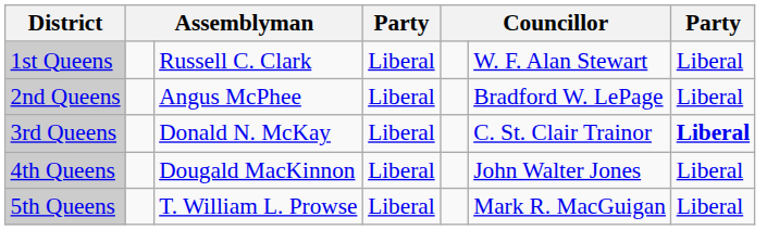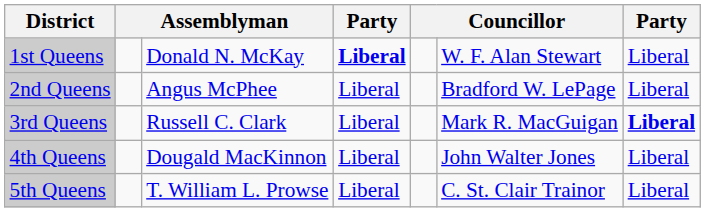 <table class="wikitable">
 <tr>
 <th>District</th>
 <th colspan="2">Assemblyman</th>
 <th>Party</th>
 <th colspan="2">Councillor</th>
 <th>Party</th>
 </tr>
 <tr>
 <td bgcolor="CCCCCC"><a href='#'>1st Queens</a></td>
 <td>   </td>
-<td><a href='#'>Russell C. Clark</a></td>
-<td><a href='#'>Liberal</a></td>
+<td><a href='#'>Donald N. McKay</a></td>
+<td><strong><a href='#'>Liberal</a></strong></td>
 <td>   </td>
 <td><a href='#'>W. F. Alan Stewart</a></td>
 <td><a href='#'>Liberal</a></td>
 </tr>
 <tr>
 <td bgcolor="CCCCCC"><a href='#'>2nd Queens</a></td>
 <td>   </td>
 <td><a href='#'>Angus McPhee</a></td>
 <td><a href='#'>Liberal</a></td>
 <td>   </td>
 <td><a href='#'>Bradford W. LePage</a></td>
 <td><a href='#'>Liberal</a></td>
 </tr>
 <tr>
 <td bgcolor="CCCCCC"><a href='#'>3rd Queens</a></td>
 <td>   </td>
-<td><a href='#'>Donald N. McKay</a></td>
+<td><a href='#'>Russell C. Clark</a></td>
 <td><a href='#'>Liberal</a></td>
 <td>   </td>
-<td><a href='#'>C. St. Clair Trainor</a></td>
+<td><a href='#'>Mark R. MacGuigan</a></td>
 <td><strong><a href='#'>Liberal</a></strong></td>
 </tr>
 <tr>
 <td bgcolor="CCCCCC"><a href='#'>4th Queens</a></td>
 <td>   </td>
 <td><a href='#'>Dougald MacKinnon</a></td>
 <td><a href='#'>Liberal</a></td>
 <td>   </td>
 <td><a href='#'>John Walter Jones</a></td>
 <td><a href='#'>Liberal</a></td>
 </tr>
 <tr>
 <td bgcolor="CCCCCC"><a href='#'>5th Queens</a></td>
 <td>   </td>
 <td><a href='#'>T. William L. Prowse</a></td>
 <td><a href='#'>Liberal</a></td>
 <td>   </td>
-<td><a href='#'>Mark R. MacGuigan</a></td>
+<td><a href='#'>C. St. Clair Trainor</a></td>
 <td><a href='#'>Liberal</a></td>
 </tr>
 </table>
